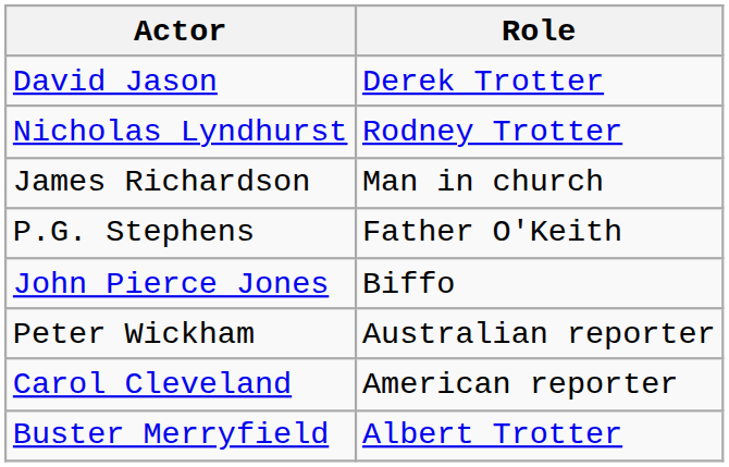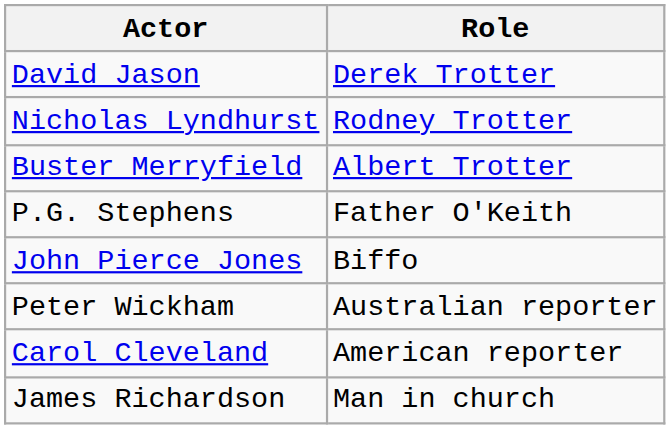 <table class="wikitable">
 <tr>
 <th>Actor</th>
 <th>Role</th>
 </tr>
 <tr>
 <td><a href='#'>David Jason</a></td>
 <td><a href='#'>Derek Trotter</a></td>
 </tr>
 <tr>
 <td><a href='#'>Nicholas Lyndhurst</a></td>
 <td><a href='#'>Rodney Trotter</a></td>
 </tr>
 <tr>
-<td>James Richardson</td>
-<td>Man in church</td>
+<td><a href='#'>Buster Merryfield</a></td>
+<td><a href='#'>Albert Trotter</a></td>
 </tr>
 <tr>
 <td>P.G. Stephens</td>
 <td>Father O'Keith</td>
 </tr>
 <tr>
 <td><a href='#'>John Pierce Jones</a></td>
 <td>Biffo</td>
 </tr>
 <tr>
 <td>Peter Wickham</td>
 <td>Australian reporter</td>
 </tr>
 <tr>
 <td><a href='#'>Carol Cleveland</a></td>
 <td>American reporter</td>
 </tr>
 <tr>
-<td><a href='#'>Buster Merryfield</a></td>
-<td><a href='#'>Albert Trotter</a></td>
+<td>James Richardson</td>
+<td>Man in church</td>
 </tr>
 </table>
